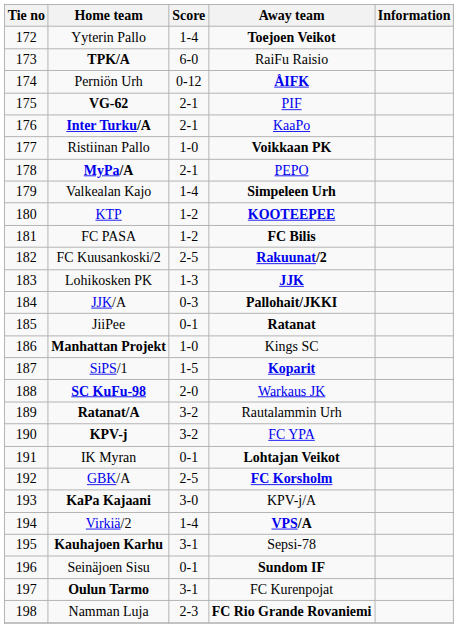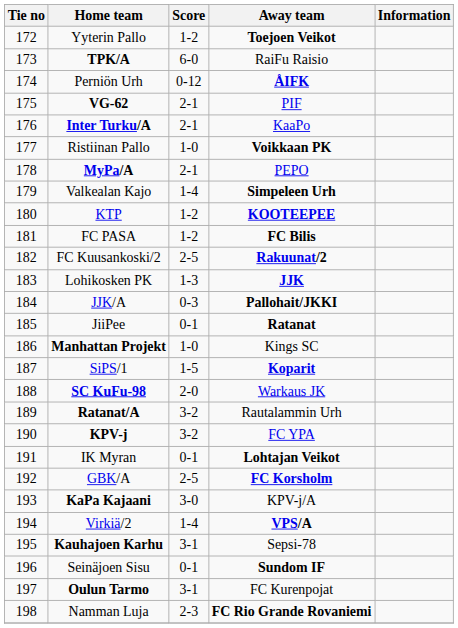 <table class="wikitable" style="text-align:center">
 <tr>
 <th style= width="40px">Tie no</th>
 <th style= width="150px">Home team</th>
 <th style= width="60px">Score</th>
 <th style= width="150px">Away team</th>
 <th style= width="30px">Information</th>
 </tr>
 <tr>
 <td>172</td>
 <td>Yyterin Pallo</td>
-<td>1-4</td>
+<td>1-2</td>
 <td><strong>Toejoen Veikot</strong></td>
 <td></td>
 </tr>
 <tr>
 <td>173</td>
 <td><strong>TPK/A</strong></td>
 <td>6-0</td>
 <td>RaiFu Raisio</td>
 <td></td>
 </tr>
 <tr>
 <td>174</td>
 <td>Perniön Urh</td>
 <td>0-12</td>
 <td><strong><a href='#'>ÅIFK</a></strong></td>
 <td></td>
 </tr>
 <tr>
 <td>175</td>
 <td><strong>VG-62</strong></td>
 <td>2-1</td>
 <td><a href='#'>PIF</a></td>
 <td></td>
 </tr>
 <tr>
 <td>176</td>
 <td><strong><a href='#'>Inter Turku</a>/A</strong></td>
 <td>2-1</td>
 <td><a href='#'>KaaPo</a></td>
 <td></td>
 </tr>
 <tr>
 <td>177</td>
 <td>Ristiinan Pallo</td>
 <td>1-0</td>
 <td><strong>Voikkaan PK</strong></td>
 <td></td>
 </tr>
 <tr>
 <td>178</td>
 <td><strong><a href='#'>MyPa</a>/A</strong></td>
 <td>2-1</td>
 <td><a href='#'>PEPO</a></td>
 <td></td>
 </tr>
 <tr>
 <td>179</td>
 <td>Valkealan Kajo</td>
 <td>1-4</td>
 <td><strong>Simpeleen Urh</strong></td>
 <td></td>
 </tr>
 <tr>
 <td>180</td>
 <td><a href='#'>KTP</a></td>
 <td>1-2</td>
 <td><strong><a href='#'>KOOTEEPEE</a></strong></td>
 <td></td>
 </tr>
 <tr>
 <td>181</td>
 <td>FC PASA</td>
 <td>1-2</td>
 <td><strong>FC Bilis</strong></td>
 <td></td>
 </tr>
 <tr>
 <td>182</td>
 <td>FC Kuusankoski/2</td>
 <td>2-5</td>
 <td><strong><a href='#'>Rakuunat</a>/2</strong></td>
 <td></td>
 </tr>
 <tr>
 <td>183</td>
 <td>Lohikosken PK</td>
 <td>1-3</td>
 <td><strong><a href='#'>JJK</a></strong></td>
 <td></td>
 </tr>
 <tr>
 <td>184</td>
 <td><a href='#'>JJK</a>/A</td>
 <td>0-3</td>
 <td><strong>Pallohait/JKKI</strong></td>
 <td></td>
 </tr>
 <tr>
 <td>185</td>
 <td>JiiPee</td>
 <td>0-1</td>
 <td><strong>Ratanat</strong></td>
 <td></td>
 </tr>
 <tr>
 <td>186</td>
 <td><strong>Manhattan Projekt</strong></td>
 <td>1-0</td>
 <td>Kings SC</td>
 <td></td>
 </tr>
 <tr>
 <td>187</td>
 <td><a href='#'>SiPS</a>/1</td>
 <td>1-5</td>
 <td><strong><a href='#'>Koparit</a></strong></td>
 <td></td>
 </tr>
 <tr>
 <td>188</td>
 <td><strong><a href='#'>SC KuFu-98</a></strong></td>
 <td>2-0</td>
 <td><a href='#'>Warkaus JK</a></td>
 <td></td>
 </tr>
 <tr>
 <td>189</td>
 <td><strong>Ratanat/A</strong></td>
 <td>3-2</td>
 <td>Rautalammin Urh</td>
 <td></td>
 </tr>
 <tr>
 <td>190</td>
 <td><strong>KPV-j</strong></td>
 <td>3-2</td>
 <td><a href='#'>FC YPA</a></td>
 <td></td>
 </tr>
 <tr>
 <td>191</td>
 <td>IK Myran</td>
 <td>0-1</td>
 <td><strong>Lohtajan Veikot</strong></td>
 <td></td>
 </tr>
 <tr>
 <td>192</td>
 <td><a href='#'>GBK</a>/A</td>
 <td>2-5</td>
 <td><strong><a href='#'>FC Korsholm</a></strong></td>
 <td></td>
 </tr>
 <tr>
 <td>193</td>
 <td><strong>KaPa Kajaani</strong></td>
 <td>3-0</td>
 <td>KPV-j/A</td>
 <td></td>
 </tr>
 <tr>
 <td>194</td>
 <td><a href='#'>Virkiä</a>/2</td>
 <td>1-4</td>
 <td><strong><a href='#'>VPS</a>/A</strong></td>
 <td></td>
 </tr>
 <tr>
 <td>195</td>
 <td><strong>Kauhajoen Karhu</strong></td>
 <td>3-1</td>
 <td>Sepsi-78</td>
 <td></td>
 </tr>
 <tr>
 <td>196</td>
 <td>Seinäjoen Sisu</td>
 <td>0-1</td>
 <td><strong>Sundom IF</strong></td>
 <td></td>
 </tr>
 <tr>
 <td>197</td>
 <td><strong>Oulun Tarmo</strong></td>
 <td>3-1</td>
 <td>FC Kurenpojat</td>
 <td></td>
 </tr>
 <tr>
 <td>198</td>
 <td>Namman Luja</td>
 <td>2-3</td>
 <td><strong>FC Rio Grande Rovaniemi</strong></td>
 <td></td>
 </tr>
 <tr>
 </tr>
 </table>
